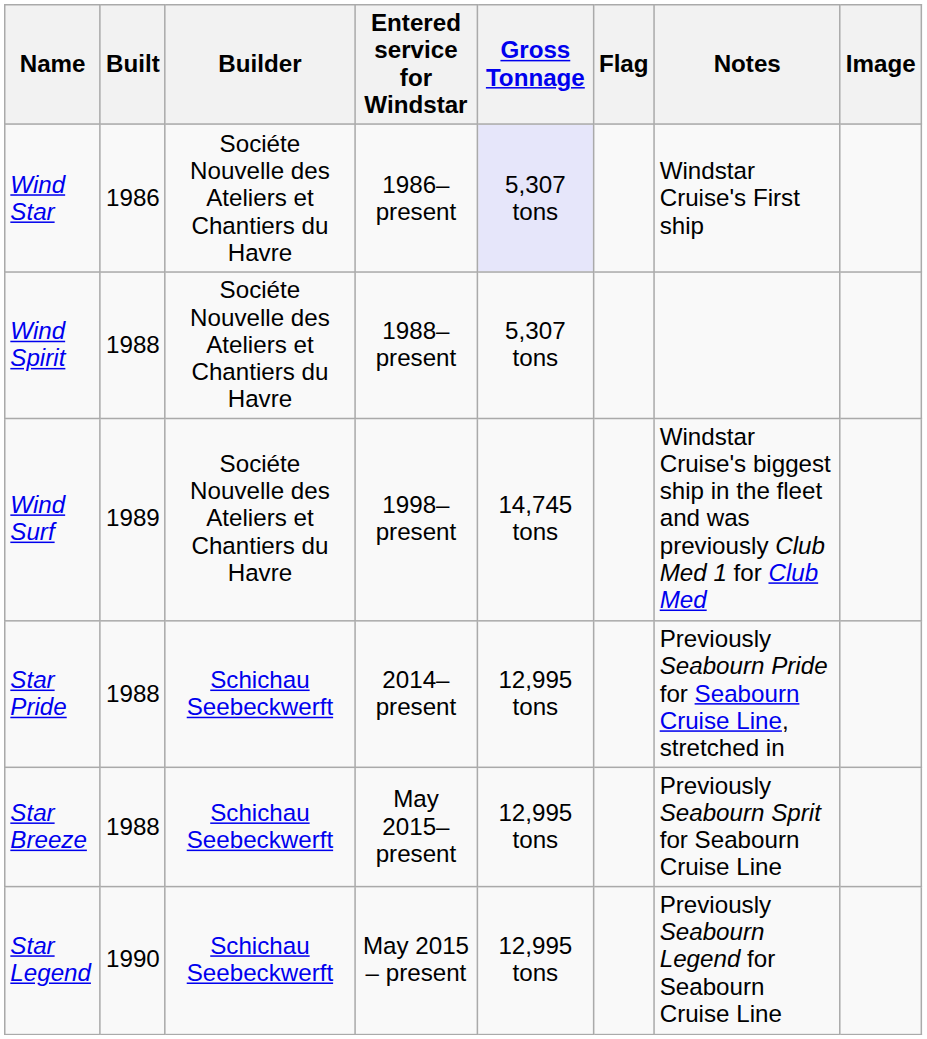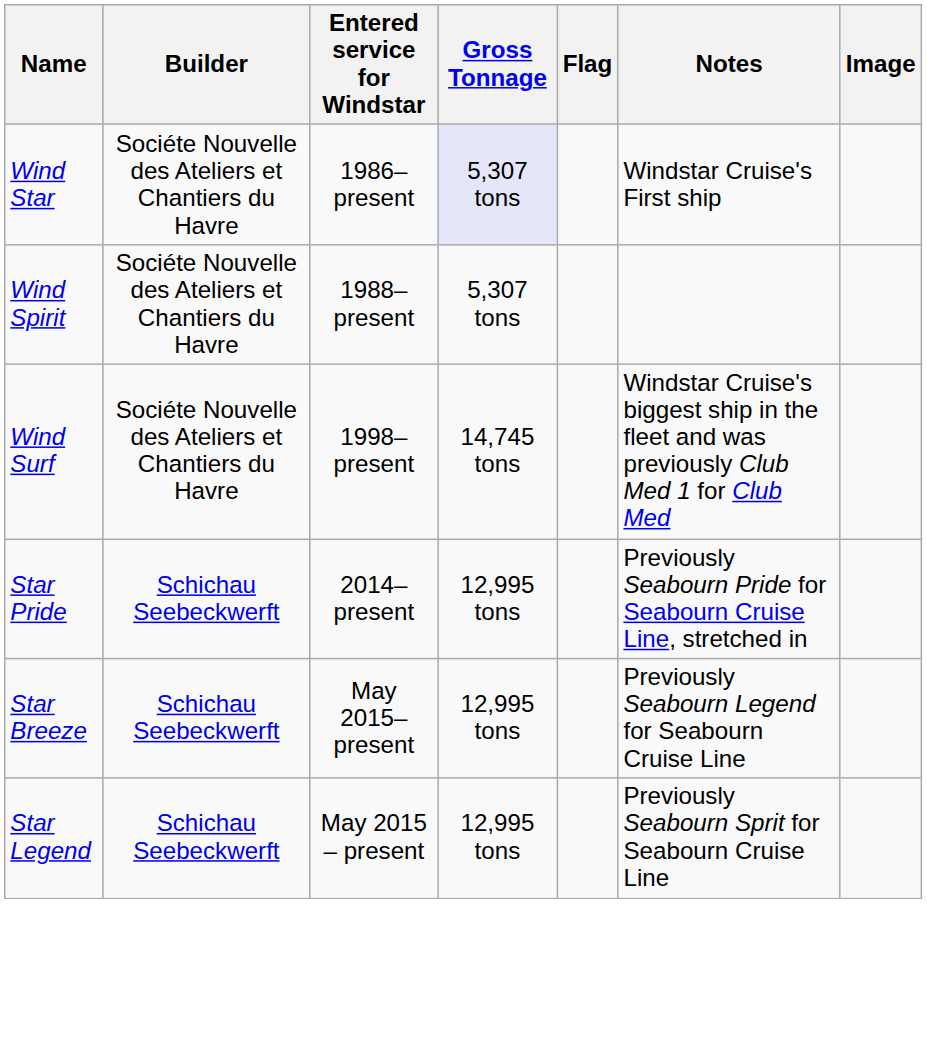 <table class="wikitable sortable">
 <tr>
 <th>Name</th>
-<th>Built</th>
 <th>Builder</th>
 <th>Entered <br>service <br>for <br>Windstar</th>
 <th><a href='#'>Gross Tonnage</a></th>
 <th>Flag</th>
 <th>Notes</th>
 <th>Image</th>
 </tr>
 <tr>
 <td><a href='#'><em>Wind Star</em></a></td>
-<td style="text-align:Center;">1986</td>
 <td style="text-align:Center;">Sociéte Nouvelle des Ateliers et Chantiers du Havre</td>
 <td style="text-align:Center;">1986–present</td>
 <td style="background: lavender; text-align:Center;">5,307 tons</td>
 <td style="text-align:Center;"></td>
 <td align="Left">Windstar Cruise's First ship</td>
 <td></td>
 </tr>
 <tr>
 <td><a href='#'><em>Wind Spirit</em></a></td>
-<td style="text-align:Center;">1988</td>
 <td style="text-align:Center;">Sociéte Nouvelle des Ateliers et Chantiers du Havre</td>
 <td style="text-align:Center;">1988–present</td>
 <td style="text-align:Center;">5,307 tons</td>
 <td style="text-align:Center;"></td>
 <td align="Left"></td>
 <td></td>
 </tr>
 <tr>
 <td><a href='#'><em>Wind Surf</em></a></td>
-<td style="text-align:Center;">1989</td>
 <td style="text-align:Center;">Sociéte Nouvelle des Ateliers et Chantiers du Havre</td>
 <td style="text-align:Center;">1998–present</td>
 <td style="text-align:Center;">14,745 tons</td>
 <td style="text-align:Center;"></td>
 <td align="Left">Windstar Cruise's biggest ship in the fleet and was previously <em>Club Med 1</em> for <em><a href='#'>Club Med</a></em></td>
 <td></td>
 </tr>
 <tr>
 <td><em><a href='#'>Star Pride</a></em></td>
-<td style="text-align:Center;">1988</td>
 <td style="text-align:Center;"><a href='#'>Schichau Seebeckwerft</a></td>
 <td style="text-align:Center;">2014–present</td>
 <td style="text-align:Center;">12,995 tons</td>
 <td style="text-align:Center;"></td>
 <td align="Left">Previously <em>Seabourn Pride</em> for <a href='#'>Seabourn Cruise Line</a>, stretched in</td>
 <td></td>
 </tr>
 <tr>
 <td><em><a href='#'>Star Breeze</a></em></td>
-<td style="text-align:Center;">1988</td>
 <td style="text-align:Center;"><a href='#'>Schichau Seebeckwerft</a></td>
 <td style="text-align:Center;">May 2015–present</td>
+<td style="text-align:Center;">12,995 tons</td>
+<td style="text-align:Center;"></td>
+<td align="Left">Previously <em>Seabourn Legend</em> for Seabourn Cruise Line</td>
+<td></td>
+</tr>
+<tr>
+<td><em><a href='#'>Star Legend</a></em></td>
+<td style="text-align:Center;"><a href='#'>Schichau Seebeckwerft</a></td>
+<td style="text-align:Center;">May 2015 – present</td>
 <td style="text-align:Center;">12,995 tons</td>
 <td style="text-align:Center;"></td>
 <td align="Left">Previously <em>Seabourn Sprit</em> for Seabourn Cruise Line</td>
 <td></td>
 </tr>
-<tr>
-<td><em><a href='#'>Star Legend</a></em></td>
-<td style="text-align:Center;">1990</td>
-<td style="text-align:Center;"><a href='#'>Schichau Seebeckwerft</a></td>
-<td style="text-align:Center;">May 2015 – present</td>
-<td style="text-align:Center;">12,995 tons</td>
-<td style="text-align:Center;"></td>
-<td align="Left">Previously <em>Seabourn Legend</em> for Seabourn Cruise Line</td>
-<td></td>
-</tr>
 </table>
